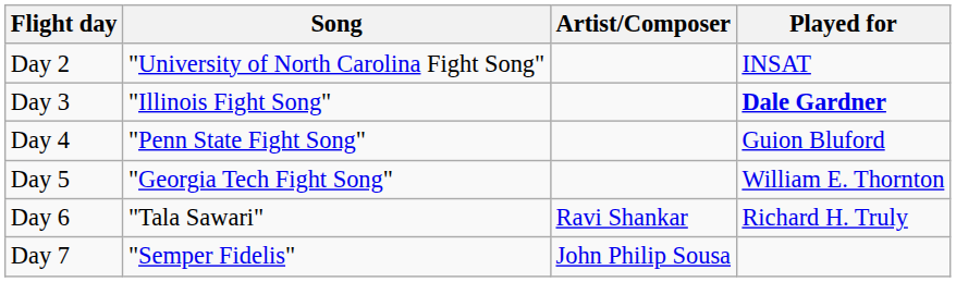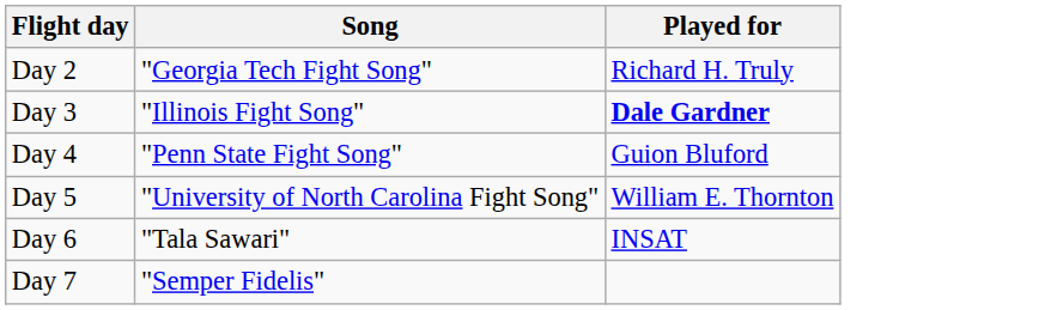 <table class="wikitable">
 <tr>
 <th>Flight day</th>
 <th>Song</th>
-<th>Artist/Composer</th>
 <th>Played for</th>
 </tr>
 <tr>
 <td>Day 2</td>
-<td>"<a href='#'>University of North Carolina</a> Fight Song"</td>
-<td></td>
-<td><a href='#'>INSAT</a></td>
+<td>"<a href='#'>Georgia Tech Fight Song</a>"</td>
+<td><a href='#'>Richard H. Truly</a></td>
 </tr>
 <tr>
 <td>Day 3</td>
 <td>"<a href='#'>Illinois Fight Song</a>"</td>
-<td></td>
 <td><strong><a href='#'>Dale Gardner</a></strong></td>
 </tr>
 <tr>
 <td>Day 4</td>
 <td>"<a href='#'>Penn State Fight Song</a>"</td>
-<td></td>
 <td><a href='#'>Guion Bluford</a></td>
 </tr>
 <tr>
 <td>Day 5</td>
-<td>"<a href='#'>Georgia Tech Fight Song</a>"</td>
-<td></td>
+<td>"<a href='#'>University of North Carolina</a> Fight Song"</td>
 <td><a href='#'>William E. Thornton</a></td>
 </tr>
 <tr>
 <td>Day 6</td>
 <td>"Tala Sawari"</td>
-<td><a href='#'>Ravi Shankar</a></td>
-<td><a href='#'>Richard H. Truly</a></td>
+<td><a href='#'>INSAT</a></td>
 </tr>
 <tr>
 <td>Day 7</td>
 <td>"<a href='#'>Semper Fidelis</a>"</td>
-<td><a href='#'>John Philip Sousa</a></td>
 <td></td>
 </tr>
 </table>
